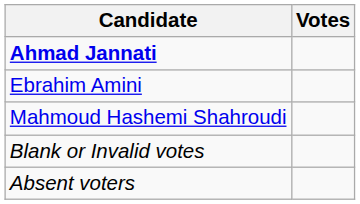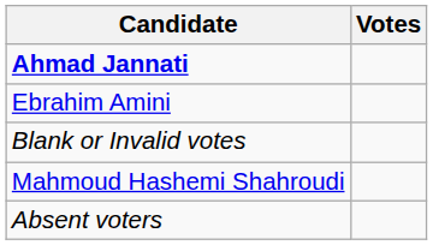 <table class="wikitable" style="text-align:left; margin-left:1em;">
 <tr>
 <th>Candidate</th>
 <th>Votes</th>
 </tr>
 <tr>
 <td><strong><a href='#'>Ahmad Jannati</a></strong></td>
 <td></td>
 </tr>
 <tr>
 <td><a href='#'>Ebrahim Amini</a></td>
 <td></td>
 </tr>
 <tr>
-<td><a href='#'>Mahmoud Hashemi Shahroudi</a></td>
+<td><em>Blank or Invalid votes</em></td>
 <td></td>
 </tr>
 <tr>
-<td><em>Blank or Invalid votes</em></td>
+<td><a href='#'>Mahmoud Hashemi Shahroudi</a></td>
 <td></td>
 </tr>
 <tr>
 <td><em>Absent voters</em></td>
 <td></td>
 </tr>
 </table>
